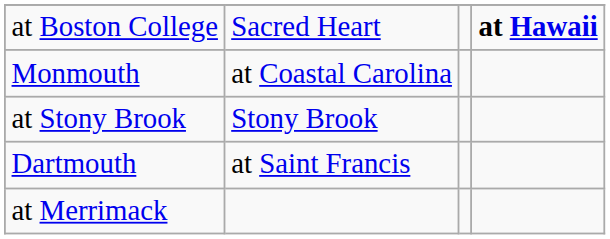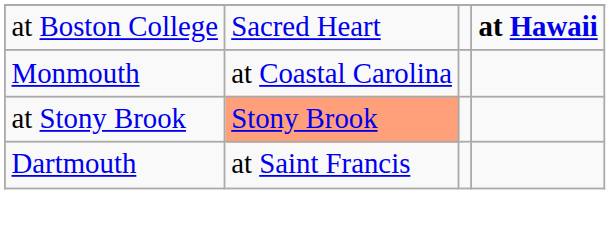 <table class="wikitable">
 <tr>
 </tr>
 <tr>
 <td>at <a href='#'>Boston College</a></td>
 <td><a href='#'>Sacred Heart</a></td>
 <td></td>
 <td><strong>at <a href='#'>Hawaii</a></strong></td>
 </tr>
 <tr>
 <td><a href='#'>Monmouth</a></td>
 <td>at <a href='#'>Coastal Carolina</a></td>
 <td></td>
 <td></td>
 </tr>
 <tr>
 <td>at <a href='#'>Stony Brook</a></td>
-<td><a href='#'>Stony Brook</a></td>
+<td style="background: lightsalmon;"><a href='#'>Stony Brook</a></td>
 <td></td>
 <td></td>
 </tr>
 <tr>
 <td><a href='#'>Dartmouth</a></td>
 <td>at <a href='#'>Saint Francis</a></td>
 <td></td>
 <td></td>
 </tr>
-<tr>
-<td>at <a href='#'>Merrimack</a></td>
-<td></td>
-<td></td>
-<td></td>
-</tr>
 </table>
